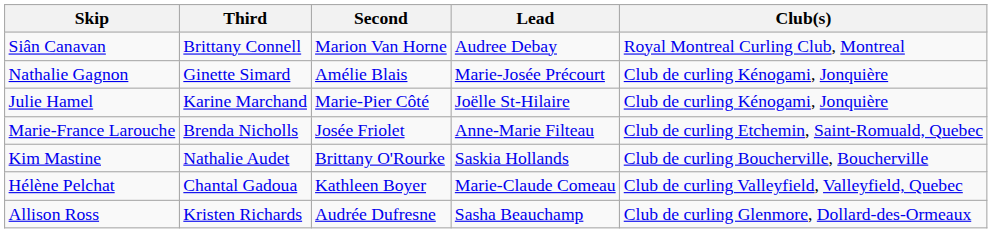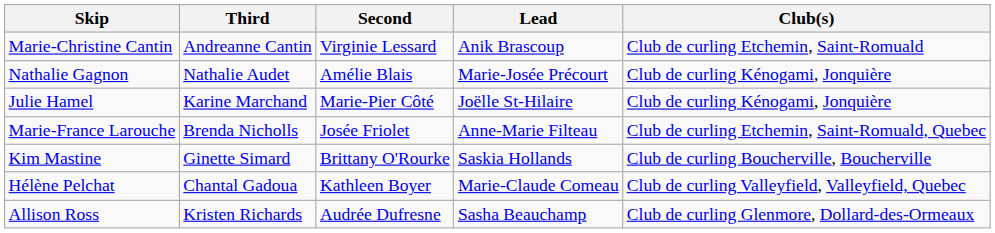 <table class="wikitable" border="1">
 <tr>
 <th>Skip</th>
 <th>Third</th>
 <th>Second</th>
 <th>Lead</th>
 <th>Club(s)</th>
 </tr>
 <tr>
-<td><a href='#'>Siân Canavan</a></td>
-<td><a href='#'>Brittany Connell</a></td>
-<td><a href='#'>Marion Van Horne</a></td>
-<td><a href='#'>Audree Debay</a></td>
-<td><a href='#'>Royal Montreal Curling Club</a>, <a href='#'>Montreal</a></td>
+<td><a href='#'>Marie-Christine Cantin</a></td>
+<td><a href='#'>Andreanne Cantin</a></td>
+<td><a href='#'>Virginie Lessard</a></td>
+<td><a href='#'>Anik Brascoup</a></td>
+<td><a href='#'>Club de curling Etchemin</a>, <a href='#'>Saint-Romuald</a></td>
 </tr>
 <tr>
 <td><a href='#'>Nathalie Gagnon</a></td>
-<td><a href='#'>Ginette Simard</a></td>
+<td><a href='#'>Nathalie Audet</a></td>
 <td><a href='#'>Amélie Blais</a></td>
 <td><a href='#'>Marie-Josée Précourt</a></td>
 <td><a href='#'>Club de curling Kénogami</a>, <a href='#'>Jonquière</a></td>
 </tr>
 <tr>
 <td><a href='#'>Julie Hamel</a></td>
 <td><a href='#'>Karine Marchand</a></td>
 <td><a href='#'>Marie-Pier Côté</a></td>
 <td><a href='#'>Joëlle St-Hilaire</a></td>
 <td><a href='#'>Club de curling Kénogami</a>, <a href='#'>Jonquière</a></td>
 </tr>
 <tr>
 <td><a href='#'>Marie-France Larouche</a></td>
 <td><a href='#'>Brenda Nicholls</a></td>
 <td><a href='#'>Josée Friolet</a></td>
 <td><a href='#'>Anne-Marie Filteau</a></td>
 <td><a href='#'>Club de curling Etchemin</a>, <a href='#'>Saint-Romuald, Quebec</a></td>
 </tr>
 <tr>
 <td><a href='#'>Kim Mastine</a></td>
-<td><a href='#'>Nathalie Audet</a></td>
+<td><a href='#'>Ginette Simard</a></td>
 <td><a href='#'>Brittany O'Rourke</a></td>
 <td><a href='#'>Saskia Hollands</a></td>
 <td><a href='#'>Club de curling Boucherville</a>, <a href='#'>Boucherville</a></td>
 </tr>
 <tr>
 <td><a href='#'>Hélène Pelchat</a></td>
 <td><a href='#'>Chantal Gadoua</a></td>
 <td><a href='#'>Kathleen Boyer</a></td>
 <td><a href='#'>Marie-Claude Comeau</a></td>
 <td><a href='#'>Club de curling Valleyfield</a>, <a href='#'>Valleyfield, Quebec</a></td>
 </tr>
 <tr>
 <td><a href='#'>Allison Ross</a></td>
 <td><a href='#'>Kristen Richards</a></td>
 <td><a href='#'>Audrée Dufresne</a></td>
 <td><a href='#'>Sasha Beauchamp</a></td>
 <td><a href='#'>Club de curling Glenmore</a>, <a href='#'>Dollard-des-Ormeaux</a></td>
 </tr>
 </table>
